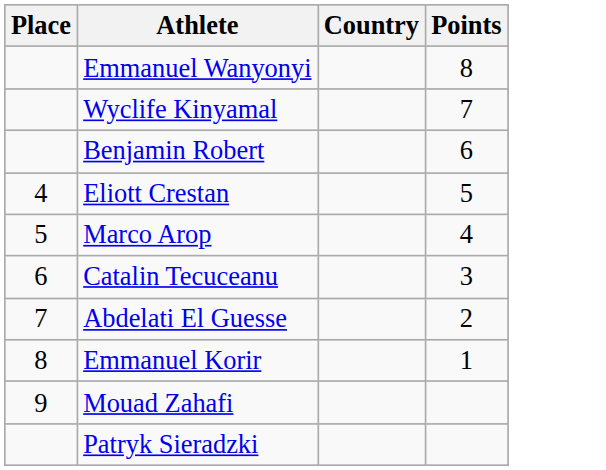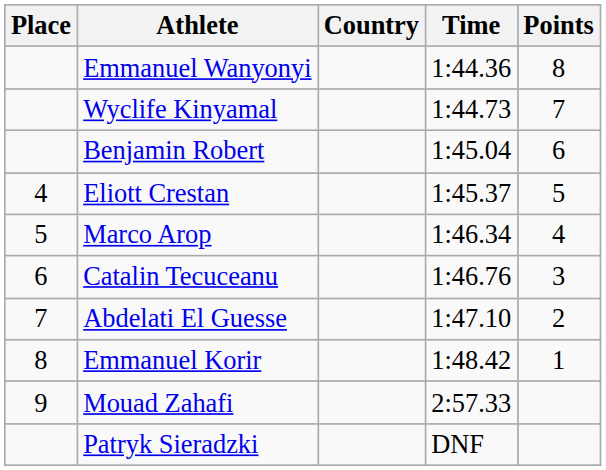 <table class="wikitable">
 <tr>
 <th>Place</th>
 <th>Athlete</th>
 <th>Country</th>
+<th>Time</th>
 <th>Points</th>
 </tr>
 <tr>
 <td align=center></td>
 <td><a href='#'>Emmanuel Wanyonyi</a></td>
 <td></td>
+<td>1:44.36</td>
 <td align=center>8</td>
 </tr>
 <tr>
 <td align=center></td>
 <td><a href='#'>Wyclife Kinyamal</a></td>
 <td></td>
+<td>1:44.73</td>
 <td align=center>7</td>
 </tr>
 <tr>
 <td align=center></td>
 <td><a href='#'>Benjamin Robert</a></td>
 <td></td>
+<td>1:45.04</td>
 <td align=center>6</td>
 </tr>
 <tr>
 <td align=center>4</td>
 <td><a href='#'>Eliott Crestan</a></td>
 <td></td>
+<td>1:45.37</td>
 <td align=center>5</td>
 </tr>
 <tr>
 <td align=center>5</td>
 <td><a href='#'>Marco Arop</a></td>
 <td></td>
+<td>1:46.34</td>
 <td align=center>4</td>
 </tr>
 <tr>
 <td align=center>6</td>
 <td><a href='#'>Catalin Tecuceanu</a></td>
 <td></td>
+<td>1:46.76</td>
 <td align=center>3</td>
 </tr>
 <tr>
 <td align=center>7</td>
 <td><a href='#'>Abdelati El Guesse</a></td>
 <td></td>
+<td>1:47.10</td>
 <td align=center>2</td>
 </tr>
 <tr>
 <td align=center>8</td>
 <td><a href='#'>Emmanuel Korir</a></td>
 <td></td>
+<td>1:48.42</td>
 <td align=center>1</td>
 </tr>
 <tr>
 <td align=center>9</td>
 <td><a href='#'>Mouad Zahafi</a></td>
 <td></td>
+<td>2:57.33</td>
 <td align=center></td>
 </tr>
 <tr>
 <td align=center></td>
 <td><a href='#'>Patryk Sieradzki</a></td>
 <td></td>
+<td>DNF</td>
 <td align=center></td>
 </tr>
 </table>
